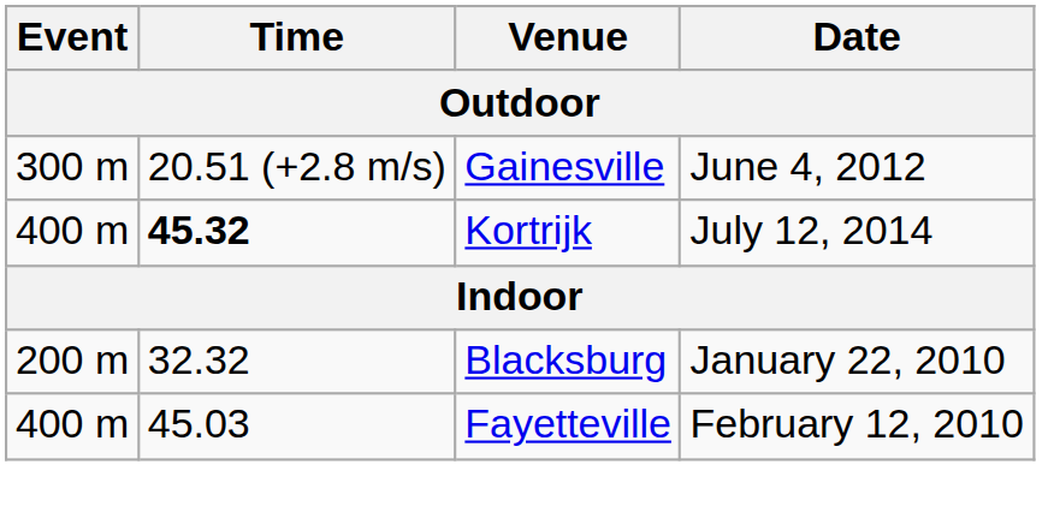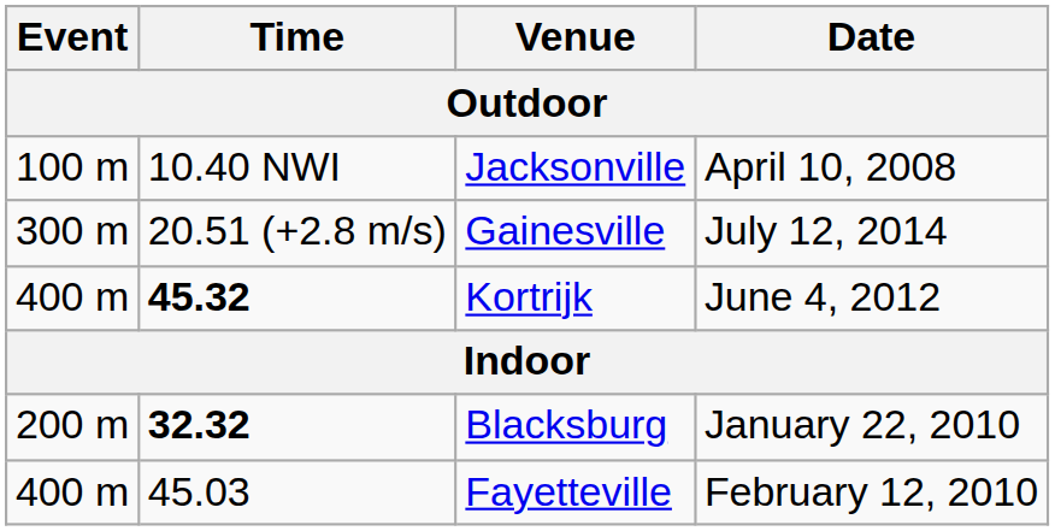 <table class="wikitable">
 <tr>
 <th>Event</th>
 <th>Time</th>
 <th>Venue</th>
 <th>Date</th>
 </tr>
 <tr>
 <th colspan="4" align="center">Outdoor</th>
 </tr>
 <tr>
+<td>100 m</td>
+<td>10.40   NWI</td>
+<td><a href='#'>Jacksonville</a></td>
+<td>April 10, 2008</td>
+</tr>
+<tr>
 <td>300 m</td>
 <td>20.51 (+2.8 m/s)</td>
 <td><a href='#'>Gainesville</a></td>
-<td>June 4, 2012</td>
+<td>July 12, 2014</td>
 </tr>
 <tr>
 <td>400 m</td>
 <td><strong>45.32</strong></td>
 <td><a href='#'>Kortrijk</a></td>
-<td>July 12, 2014</td>
+<td>June 4, 2012</td>
 </tr>
 <tr>
 <th colspan="4" align="center">Indoor</th>
 </tr>
 <tr>
 <td>200 m</td>
-<td>32.32</td>
+<td><strong>32.32</strong></td>
 <td><a href='#'>Blacksburg</a></td>
 <td>January 22, 2010</td>
 </tr>
 <tr>
 <td>400 m</td>
 <td>45.03</td>
 <td><a href='#'>Fayetteville</a></td>
 <td>February 12, 2010</td>
 </tr>
 </table>
